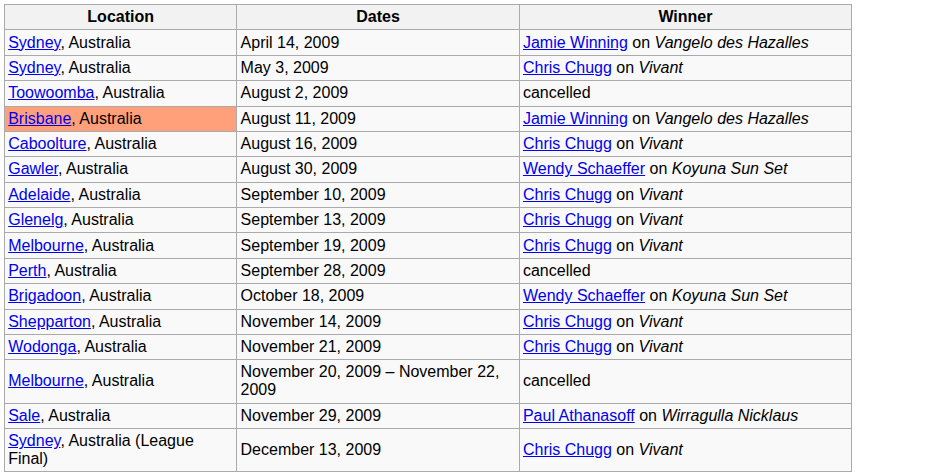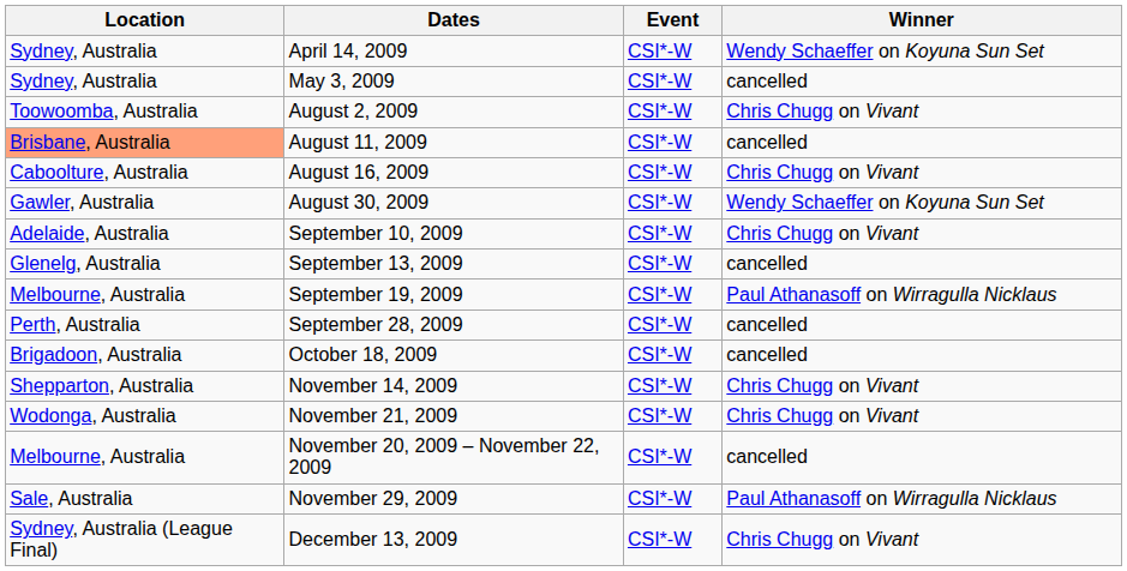 <table class="wikitable">
 <tr>
 <th width=225>Location</th>
 <th width=275>Dates</th>
+<th width=75>Event</th>
 <th width=325>Winner</th>
 </tr>
 <tr>
 <td> <a href='#'>Sydney</a>, Australia</td>
 <td>April 14, 2009</td>
-<td> <a href='#'>Jamie Winning</a> on <em>Vangelo des Hazalles</em></td>
+<td><a href='#'>CSI*-W</a></td>
+<td> <a href='#'>Wendy Schaeffer</a> on <em>Koyuna Sun Set</em></td>
 </tr>
 <tr>
 <td> <a href='#'>Sydney</a>, Australia</td>
 <td>May 3, 2009</td>
-<td> <a href='#'>Chris Chugg</a> on <em>Vivant</em></td>
+<td><a href='#'>CSI*-W</a></td>
+<td>cancelled</td>
 </tr>
 <tr>
 <td> <a href='#'>Toowoomba</a>, Australia</td>
 <td>August 2, 2009</td>
-<td>cancelled</td>
+<td><a href='#'>CSI*-W</a></td>
+<td> <a href='#'>Chris Chugg</a> on <em>Vivant</em></td>
 </tr>
 <tr>
 <td style="background: lightsalmon;"> <a href='#'>Brisbane</a>, Australia</td>
 <td>August 11, 2009</td>
-<td> <a href='#'>Jamie Winning</a> on <em>Vangelo des Hazalles</em></td>
+<td><a href='#'>CSI*-W</a></td>
+<td>cancelled</td>
 </tr>
 <tr>
 <td> <a href='#'>Caboolture</a>, Australia</td>
 <td>August 16, 2009</td>
+<td><a href='#'>CSI*-W</a></td>
 <td> <a href='#'>Chris Chugg</a> on <em>Vivant</em></td>
 </tr>
 <tr>
 <td> <a href='#'>Gawler</a>, Australia</td>
 <td>August 30, 2009</td>
+<td><a href='#'>CSI*-W</a></td>
 <td> <a href='#'>Wendy Schaeffer</a> on <em>Koyuna Sun Set</em></td>
 </tr>
 <tr>
 <td> <a href='#'>Adelaide</a>, Australia</td>
 <td>September 10, 2009</td>
+<td><a href='#'>CSI*-W</a></td>
 <td> <a href='#'>Chris Chugg</a> on <em>Vivant</em></td>
 </tr>
 <tr>
 <td> <a href='#'>Glenelg</a>, Australia</td>
 <td>September 13, 2009</td>
-<td> <a href='#'>Chris Chugg</a> on <em>Vivant</em></td>
+<td><a href='#'>CSI*-W</a></td>
+<td>cancelled</td>
 </tr>
 <tr>
 <td> <a href='#'>Melbourne</a>, Australia</td>
 <td>September 19, 2009</td>
-<td> <a href='#'>Chris Chugg</a> on <em>Vivant</em></td>
+<td><a href='#'>CSI*-W</a></td>
+<td> <a href='#'>Paul Athanasoff</a> on <em>Wirragulla Nicklaus</em></td>
 </tr>
 <tr>
 <td> <a href='#'>Perth</a>, Australia</td>
 <td>September 28, 2009</td>
+<td><a href='#'>CSI*-W</a></td>
 <td>cancelled</td>
 </tr>
 <tr>
 <td> <a href='#'>Brigadoon</a>, Australia</td>
 <td>October 18, 2009</td>
-<td> <a href='#'>Wendy Schaeffer</a> on <em>Koyuna Sun Set</em></td>
+<td><a href='#'>CSI*-W</a></td>
+<td>cancelled</td>
 </tr>
 <tr>
 <td> <a href='#'>Shepparton</a>, Australia</td>
 <td>November 14, 2009</td>
+<td><a href='#'>CSI*-W</a></td>
 <td> <a href='#'>Chris Chugg</a> on <em>Vivant</em></td>
 </tr>
 <tr>
 <td> <a href='#'>Wodonga</a>, Australia</td>
 <td>November 21, 2009</td>
+<td><a href='#'>CSI*-W</a></td>
 <td> <a href='#'>Chris Chugg</a> on <em>Vivant</em></td>
 </tr>
 <tr>
 <td> <a href='#'>Melbourne</a>, Australia</td>
 <td>November 20, 2009 – November 22, 2009</td>
+<td><a href='#'>CSI*-W</a></td>
 <td>cancelled</td>
 </tr>
 <tr>
 <td> <a href='#'>Sale</a>, Australia</td>
 <td>November 29, 2009</td>
+<td><a href='#'>CSI*-W</a></td>
 <td> <a href='#'>Paul Athanasoff</a> on <em>Wirragulla Nicklaus</em></td>
 </tr>
 <tr>
 <td> <a href='#'>Sydney</a>, Australia (League Final)</td>
 <td>December 13, 2009</td>
+<td><a href='#'>CSI*-W</a></td>
 <td> <a href='#'>Chris Chugg</a> on <em>Vivant</em></td>
 </tr>
 </table>
